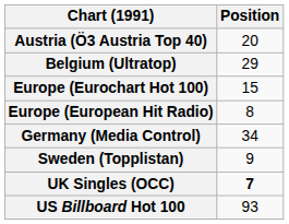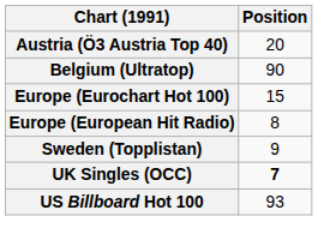 <table class="wikitable sortable plainrowheaders" style="text-align:center">
 <tr>
 <th>Chart (1991)</th>
 <th>Position</th>
 </tr>
 <tr>
 <th scope="row">Austria (Ö3 Austria Top 40)</th>
 <td>20</td>
 </tr>
 <tr>
 <th scope="row">Belgium (Ultratop)</th>
-<td>29</td>
+<td>90</td>
 </tr>
 <tr>
 <th scope="row">Europe (Eurochart Hot 100)</th>
 <td>15</td>
 </tr>
 <tr>
 <th scope="row">Europe (European Hit Radio)</th>
 <td>8</td>
-</tr>
-<tr>
-<th scope="row">Germany (Media Control)</th>
-<td>34</td>
 </tr>
 <tr>
 <th scope="row">Sweden (Topplistan)</th>
 <td>9</td>
 </tr>
 <tr>
 <th scope="row">UK Singles (OCC)</th>
 <td><strong>7</strong></td>
 </tr>
 <tr>
 <th scope="row">US <em>Billboard</em> Hot 100</th>
 <td>93</td>
 </tr>
 </table>
